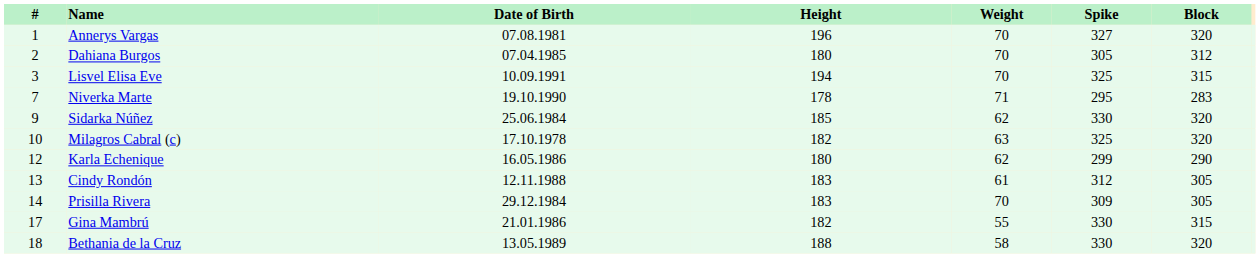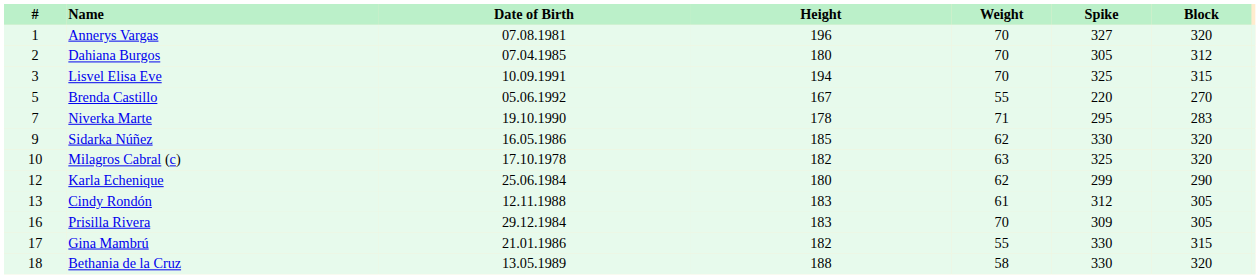 <table border=0 cellpadding=2 cellspacing=0  |- bgcolor=#FFECCE style="text-align:center; font-size:90%;" width=100%>
 <tr bgcolor=#BBF0C9>
 <th width=5%>#</th>
 <th width=25% align=left>Name</th>
 <th width=25%>Date of Birth</th>
 <th width=21%>Height</th>
 <th width=8%>Weight</th>
 <th width=8%>Spike</th>
 <th width=8%>Block</th>
 </tr>
 <tr bgcolor=#E7FAEC>
 <td>1</td>
 <td align=left><a href='#'>Annerys Vargas</a></td>
 <td>07.08.1981</td>
 <td>196</td>
 <td>70</td>
 <td>327</td>
 <td>320</td>
 <td></td>
 </tr>
 <tr bgcolor=#E7FAEC>
 <td>2</td>
 <td align=left><a href='#'>Dahiana Burgos</a></td>
 <td>07.04.1985</td>
 <td>180</td>
 <td>70</td>
 <td>305</td>
 <td>312</td>
 <td></td>
 </tr>
 <tr bgcolor=#E7FAEC>
 <td>3</td>
 <td align=left><a href='#'>Lisvel Elisa Eve</a></td>
 <td>10.09.1991</td>
 <td>194</td>
 <td>70</td>
 <td>325</td>
 <td>315</td>
 <td></td>
 </tr>
 <tr bgcolor=#E7FAEC>
+<td>5</td>
+<td align=left><a href='#'>Brenda Castillo</a></td>
+<td>05.06.1992</td>
+<td>167</td>
+<td>55</td>
+<td>220</td>
+<td>270</td>
+<td></td>
+</tr>
+<tr bgcolor=#E7FAEC>
 <td>7</td>
 <td align=left><a href='#'>Niverka Marte</a></td>
 <td>19.10.1990</td>
 <td>178</td>
 <td>71</td>
 <td>295</td>
 <td>283</td>
 <td></td>
 </tr>
 <tr bgcolor=#E7FAEC>
 <td>9</td>
 <td align=left><a href='#'>Sidarka Núñez</a></td>
-<td>25.06.1984</td>
+<td>16.05.1986</td>
 <td>185</td>
 <td>62</td>
 <td>330</td>
 <td>320</td>
 <td></td>
 </tr>
 <tr bgcolor=#E7FAEC>
 <td>10</td>
 <td align=left><a href='#'>Milagros Cabral</a> (<a href='#'>c</a>)</td>
 <td>17.10.1978</td>
 <td>182</td>
 <td>63</td>
 <td>325</td>
 <td>320</td>
 <td></td>
 </tr>
 <tr bgcolor=#E7FAEC>
 <td>12</td>
 <td align=left><a href='#'>Karla Echenique</a></td>
-<td>16.05.1986</td>
+<td>25.06.1984</td>
 <td>180</td>
 <td>62</td>
 <td>299</td>
 <td>290</td>
 <td></td>
 </tr>
 <tr bgcolor=#E7FAEC>
 <td>13</td>
 <td align=left><a href='#'>Cindy Rondón</a></td>
 <td>12.11.1988</td>
 <td>183</td>
 <td>61</td>
 <td>312</td>
 <td>305</td>
 <td></td>
 </tr>
 <tr bgcolor=#E7FAEC>
-<td>14</td>
+<td>16</td>
 <td align=left><a href='#'>Prisilla Rivera</a></td>
 <td>29.12.1984</td>
 <td>183</td>
 <td>70</td>
 <td>309</td>
 <td>305</td>
 <td></td>
 </tr>
 <tr bgcolor=#E7FAEC>
 <td>17</td>
 <td align=left><a href='#'>Gina Mambrú</a></td>
 <td>21.01.1986</td>
 <td>182</td>
 <td>55</td>
 <td>330</td>
 <td>315</td>
 <td></td>
 </tr>
 <tr bgcolor=#E7FAEC>
 <td>18</td>
 <td align=left><a href='#'>Bethania de la Cruz</a></td>
 <td>13.05.1989</td>
 <td>188</td>
 <td>58</td>
 <td>330</td>
 <td>320</td>
 <td></td>
 </tr>
 </table>
